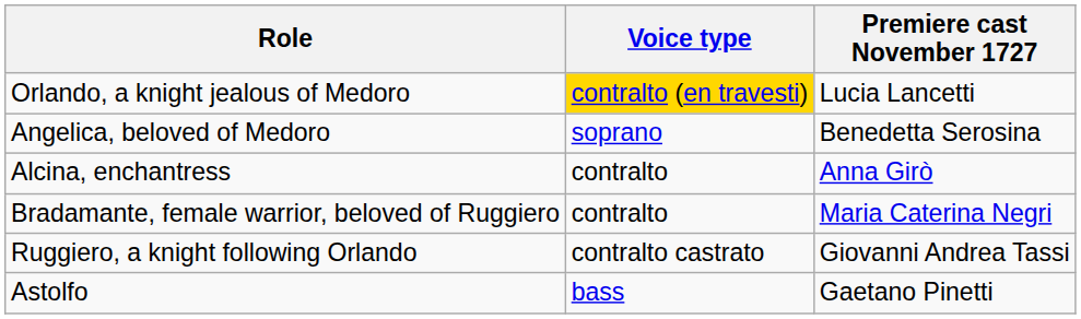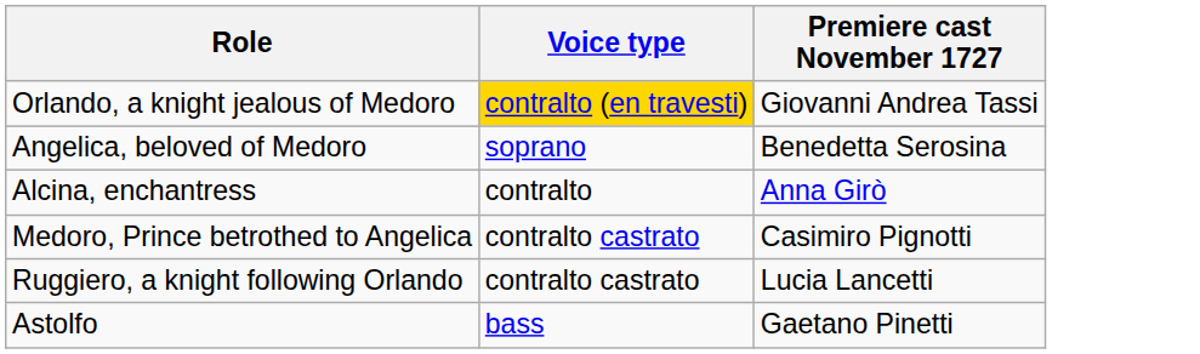 <table class="wikitable">
 <tr>
 <th>Role</th>
 <th><a href='#'>Voice type</a></th>
 <th>Premiere cast<br>November 1727</th>
 </tr>
 <tr>
 <td>Orlando, a knight jealous of Medoro</td>
 <td style="background: gold;"><a href='#'>contralto</a> (<a href='#'>en travesti</a>)</td>
-<td>Lucia Lancetti</td>
+<td>Giovanni Andrea Tassi</td>
 </tr>
 <tr>
 <td>Angelica, beloved of Medoro</td>
 <td><a href='#'>soprano</a></td>
 <td>Benedetta Serosina</td>
 </tr>
 <tr>
 <td>Alcina, enchantress</td>
 <td>contralto</td>
 <td><a href='#'>Anna Girò</a></td>
 </tr>
 <tr>
-<td>Bradamante, female warrior, beloved of Ruggiero</td>
-<td>contralto</td>
-<td><a href='#'>Maria Caterina Negri</a></td>
+<td>Medoro, Prince betrothed to Angelica</td>
+<td>contralto <a href='#'>castrato</a></td>
+<td>Casimiro Pignotti</td>
 </tr>
 <tr>
 <td>Ruggiero, a knight following Orlando</td>
 <td>contralto castrato</td>
-<td>Giovanni Andrea Tassi</td>
+<td>Lucia Lancetti</td>
 </tr>
 <tr>
 <td>Astolfo</td>
 <td><a href='#'>bass</a></td>
 <td>Gaetano Pinetti</td>
 </tr>
 </table>
